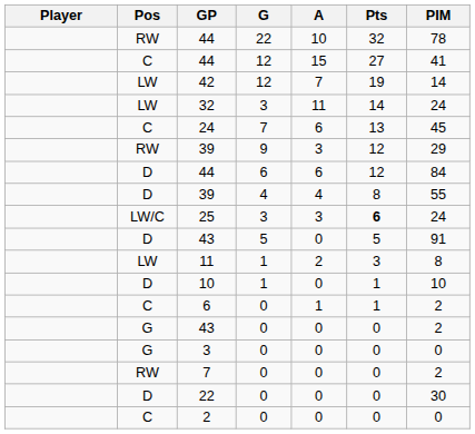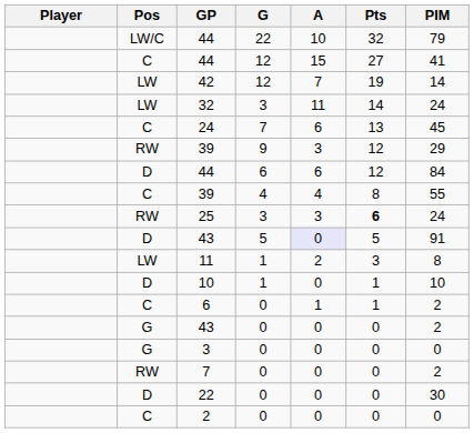 <table class="wikitable sortable" width="60%">
 <tr ALIGN="center">
 <th bgcolor="#DDDDFF" width="10%">Player</th>
 <th bgcolor="#DDDDFF" width="3%" title="Position">Pos</th>
 <th bgcolor="#DDDDFF" width="5%" title="Games played">GP</th>
 <th bgcolor="#DDDDFF" width="5%" title="Goals">G</th>
 <th bgcolor="#DDDDFF" width="5%" title="Assists">A</th>
 <th bgcolor="#DDDDFF" width="5%" title="Points">Pts</th>
 <th bgcolor="#DDDDFF" width="5%" title="Penalties in Minutes">PIM</th>
 </tr>
 <tr align="center">
 <td align="right"></td>
-<td>RW</td>
+<td>LW/C</td>
 <td>44</td>
 <td>22</td>
 <td>10</td>
 <td>32</td>
-<td>78</td>
+<td>79</td>
 </tr>
 <tr align="center">
 <td align="right"></td>
 <td>C</td>
 <td>44</td>
 <td>12</td>
 <td>15</td>
 <td>27</td>
 <td>41</td>
 </tr>
 <tr align="center">
 <td align="right"></td>
 <td>LW</td>
 <td>42</td>
 <td>12</td>
 <td>7</td>
 <td>19</td>
 <td>14</td>
 </tr>
 <tr align="center">
 <td align="right"></td>
 <td>LW</td>
 <td>32</td>
 <td>3</td>
 <td>11</td>
 <td>14</td>
 <td>24</td>
 </tr>
 <tr align="center">
 <td align="right"></td>
 <td>C</td>
 <td>24</td>
 <td>7</td>
 <td>6</td>
 <td>13</td>
 <td>45</td>
 </tr>
 <tr align="center">
 <td align="right"></td>
 <td>RW</td>
 <td>39</td>
 <td>9</td>
 <td>3</td>
 <td>12</td>
 <td>29</td>
 </tr>
 <tr align="center">
 <td align="right"></td>
 <td>D</td>
 <td>44</td>
 <td>6</td>
 <td>6</td>
 <td>12</td>
 <td>84</td>
 </tr>
 <tr align="center">
 <td align="right"></td>
-<td>D</td>
+<td>C</td>
 <td>39</td>
 <td>4</td>
 <td>4</td>
 <td>8</td>
 <td>55</td>
 </tr>
 <tr align="center">
 <td align="right"></td>
-<td>LW/C</td>
+<td>RW</td>
 <td>25</td>
 <td>3</td>
 <td>3</td>
 <td><strong>6</strong></td>
 <td>24</td>
 </tr>
 <tr align="center">
 <td align="right"></td>
 <td>D</td>
 <td>43</td>
 <td>5</td>
-<td>0</td>
+<td style="background: lavender;">0</td>
 <td>5</td>
 <td>91</td>
 </tr>
 <tr align="center">
 <td align="right"></td>
 <td>LW</td>
 <td>11</td>
 <td>1</td>
 <td>2</td>
 <td>3</td>
 <td>8</td>
 </tr>
 <tr align="center">
 <td align="right"></td>
 <td>D</td>
 <td>10</td>
 <td>1</td>
 <td>0</td>
 <td>1</td>
 <td>10</td>
 </tr>
 <tr align="center">
 <td align="right"></td>
 <td>C</td>
 <td>6</td>
 <td>0</td>
 <td>1</td>
 <td>1</td>
 <td>2</td>
 </tr>
 <tr align="center">
 <td align="right"></td>
 <td>G</td>
 <td>43</td>
 <td>0</td>
 <td>0</td>
 <td>0</td>
 <td>2</td>
 </tr>
 <tr align="center">
 <td align="right"></td>
 <td>G</td>
 <td>3</td>
 <td>0</td>
 <td>0</td>
 <td>0</td>
 <td>0</td>
 </tr>
 <tr align="center">
 <td align="right"></td>
 <td>RW</td>
 <td>7</td>
 <td>0</td>
 <td>0</td>
 <td>0</td>
 <td>2</td>
 </tr>
 <tr align="center">
 <td align="right"></td>
 <td>D</td>
 <td>22</td>
 <td>0</td>
 <td>0</td>
 <td>0</td>
 <td>30</td>
 </tr>
 <tr align="center">
 <td align="right"></td>
 <td>C</td>
 <td>2</td>
 <td>0</td>
 <td>0</td>
 <td>0</td>
 <td>0</td>
 </tr>
 </table>
